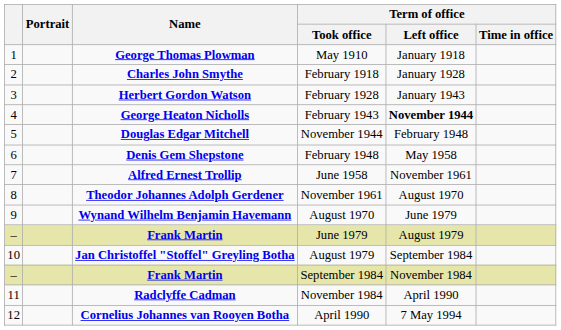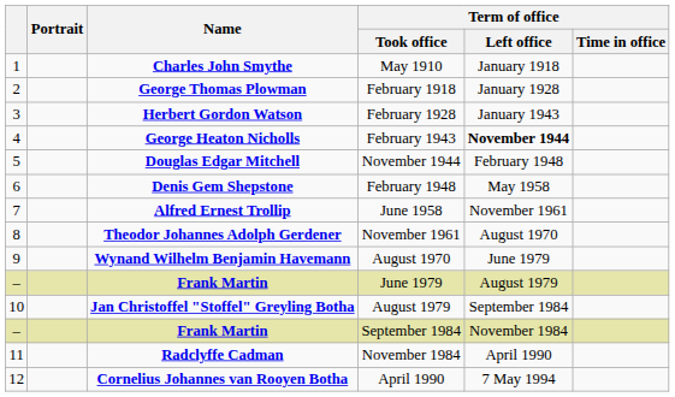 <table class="wikitable" style="text-align:center">
 <tr>
 <th rowspan=2></th>
 <th rowspan=2>Portrait</th>
 <th rowspan=2>Name<br></th>
 <th colspan=3>Term of office</th>
 </tr>
 <tr>
 <th>Took office</th>
 <th>Left office</th>
 <th>Time in office</th>
 </tr>
 <tr>
 <td>1</td>
 <td></td>
-<td><strong><a href='#'>George Thomas Plowman</a></strong><br></td>
+<td><strong><a href='#'>Charles John Smythe</a></strong><br></td>
 <td>May 1910</td>
 <td>January 1918</td>
 <td></td>
 </tr>
 <tr>
 <td>2</td>
 <td></td>
-<td><strong><a href='#'>Charles John Smythe</a></strong><br></td>
+<td><strong><a href='#'>George Thomas Plowman</a></strong><br></td>
 <td>February 1918</td>
 <td>January 1928</td>
 <td></td>
 </tr>
 <tr>
 <td>3</td>
 <td></td>
 <td><strong><a href='#'>Herbert Gordon Watson</a></strong><br></td>
 <td>February 1928</td>
 <td>January 1943</td>
 <td></td>
 </tr>
 <tr>
 <td>4</td>
 <td></td>
 <td><strong><a href='#'>George Heaton Nicholls</a></strong><br></td>
 <td>February 1943</td>
 <td><strong>November 1944</strong></td>
 <td></td>
 </tr>
 <tr>
 <td>5</td>
 <td></td>
 <td><strong><a href='#'>Douglas Edgar Mitchell</a></strong><br></td>
 <td>November 1944</td>
 <td>February 1948</td>
 <td></td>
 </tr>
 <tr>
 <td>6</td>
 <td></td>
 <td><strong><a href='#'>Denis Gem Shepstone</a></strong><br></td>
 <td>February 1948</td>
 <td>May 1958</td>
 <td></td>
 </tr>
 <tr>
 <td>7</td>
 <td></td>
 <td><strong><a href='#'>Alfred Ernest Trollip</a></strong><br></td>
 <td>June 1958</td>
 <td>November 1961</td>
 <td></td>
 </tr>
 <tr>
 <td>8</td>
 <td></td>
 <td><strong><a href='#'>Theodor Johannes Adolph Gerdener</a></strong><br></td>
 <td>November 1961</td>
 <td>August 1970</td>
 <td></td>
 </tr>
 <tr>
 <td>9</td>
 <td></td>
 <td><strong><a href='#'>Wynand Wilhelm Benjamin Havemann</a></strong><br></td>
 <td>August 1970</td>
 <td>June 1979</td>
 <td></td>
 </tr>
 <tr style="background:#e6e6aa;">
 <td>–</td>
 <td></td>
 <td><strong><a href='#'>Frank Martin</a></strong><br></td>
 <td>June 1979</td>
 <td>August 1979</td>
 <td></td>
 </tr>
 <tr>
 <td>10</td>
 <td></td>
 <td><strong><a href='#'>Jan Christoffel "Stoffel" Greyling Botha</a></strong><br></td>
 <td>August 1979</td>
 <td>September 1984</td>
 <td></td>
 </tr>
 <tr style="background:#e6e6aa;">
 <td>–</td>
 <td></td>
 <td><strong><a href='#'>Frank Martin</a></strong><br></td>
 <td>September 1984</td>
 <td>November 1984</td>
 <td></td>
 </tr>
 <tr>
 <td>11</td>
 <td></td>
 <td><strong><a href='#'>Radclyffe Cadman</a></strong><br></td>
 <td>November 1984</td>
 <td>April 1990</td>
 <td></td>
 </tr>
 <tr>
 <td>12</td>
 <td></td>
 <td><strong><a href='#'>Cornelius Johannes van Rooyen Botha</a></strong><br></td>
 <td>April 1990</td>
 <td>7 May 1994</td>
 <td></td>
 </tr>
 </table>
